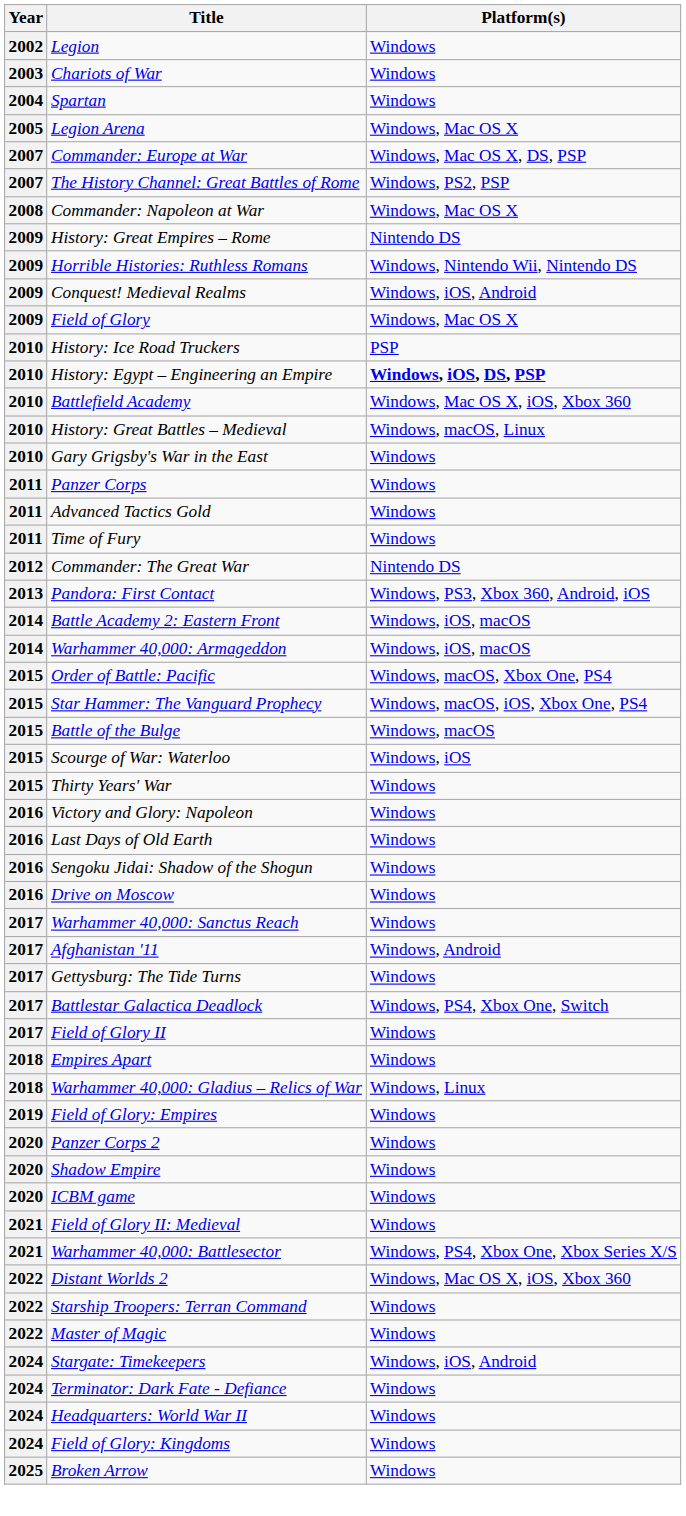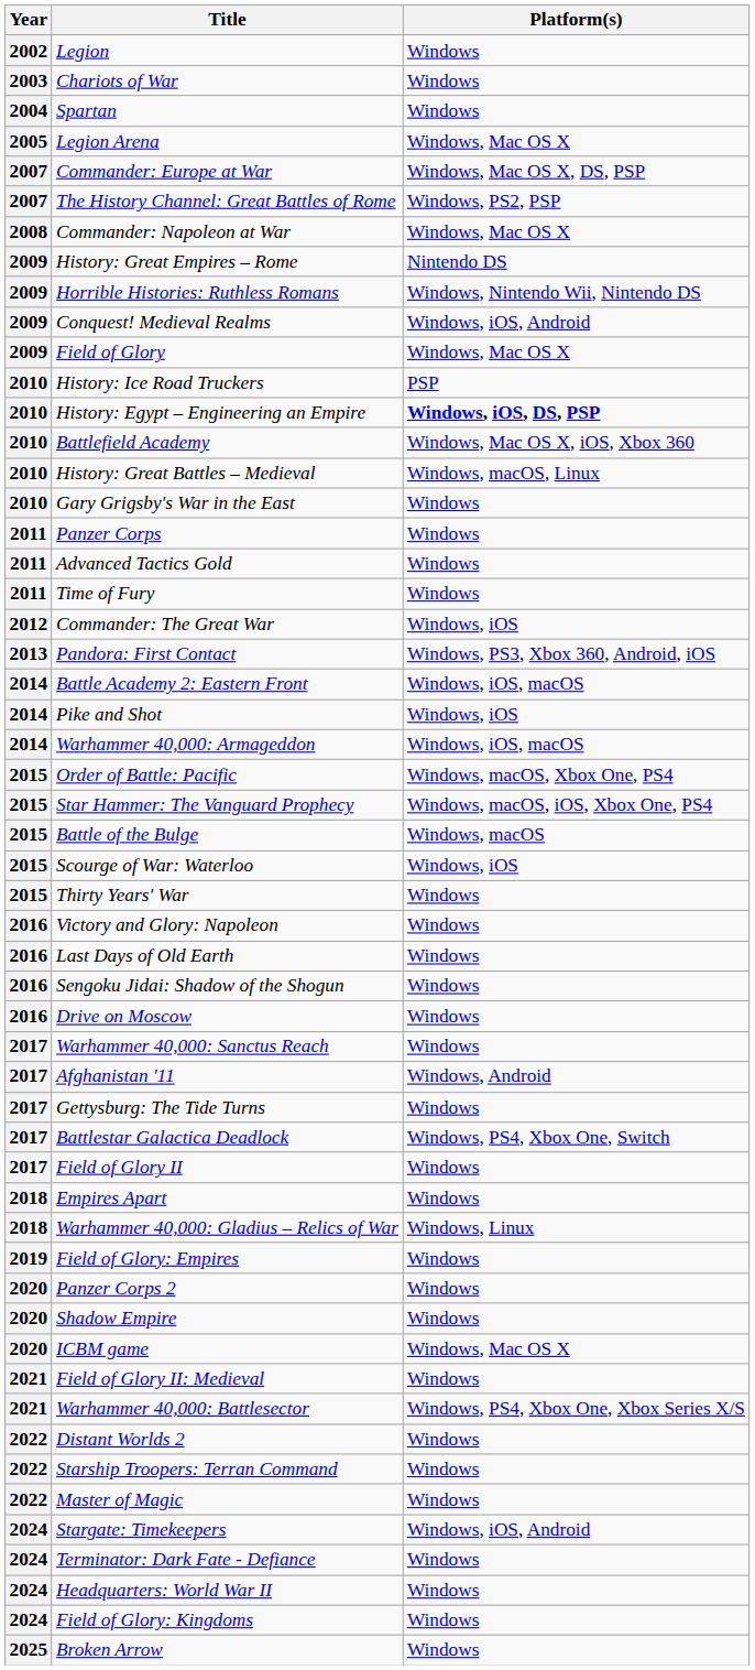 <table class="wikitable sortable plainrowheaders">
 <tr>
 <th scope="col">Year</th>
 <th scope="col">Title</th>
 <th scope="col">Platform(s)</th>
 </tr>
 <tr>
 <th scope="row">2002</th>
 <td><em><a href='#'>Legion</a></em></td>
 <td><a href='#'>Windows</a></td>
 </tr>
 <tr>
 <th scope="row">2003</th>
 <td><em><a href='#'>Chariots of War</a></em></td>
 <td><a href='#'>Windows</a></td>
 </tr>
 <tr>
 <th scope="row">2004</th>
 <td><em><a href='#'>Spartan</a></em></td>
 <td><a href='#'>Windows</a></td>
 </tr>
 <tr>
 <th scope="row">2005</th>
 <td><em><a href='#'>Legion Arena</a></em></td>
 <td><a href='#'>Windows</a>, <a href='#'>Mac OS X</a></td>
 </tr>
 <tr>
 <th scope="row">2007</th>
 <td><em><a href='#'>Commander: Europe at War</a></em></td>
 <td><a href='#'>Windows</a>, <a href='#'>Mac OS X</a>, <a href='#'>DS</a>, <a href='#'>PSP</a></td>
 </tr>
 <tr>
 <th scope="row">2007</th>
 <td><em><a href='#'>The History Channel: Great Battles of Rome</a></em></td>
 <td><a href='#'>Windows</a>, <a href='#'>PS2</a>, <a href='#'>PSP</a></td>
 </tr>
 <tr>
 <th scope="row">2008</th>
 <td><em>Commander: Napoleon at War</em></td>
 <td><a href='#'>Windows</a>, <a href='#'>Mac OS X</a></td>
 </tr>
 <tr>
 <th scope="row">2009</th>
 <td><em>History: Great Empires – Rome</em></td>
 <td><a href='#'>Nintendo DS</a></td>
 </tr>
 <tr>
 <th scope="row">2009</th>
 <td><em><a href='#'>Horrible Histories: Ruthless Romans</a></em></td>
 <td><a href='#'>Windows</a>, <a href='#'>Nintendo Wii</a>, <a href='#'>Nintendo DS</a></td>
 </tr>
 <tr>
 <th scope="row">2009</th>
 <td><em>Conquest! Medieval Realms</em></td>
 <td><a href='#'>Windows</a>, <a href='#'>iOS</a>, <a href='#'>Android</a></td>
 </tr>
 <tr>
 <th scope="row">2009</th>
 <td><em><a href='#'>Field of Glory</a></em></td>
 <td><a href='#'>Windows</a>, <a href='#'>Mac OS X</a></td>
 </tr>
 <tr>
 <th scope="row">2010</th>
 <td><em>History: Ice Road Truckers</em></td>
 <td><a href='#'>PSP</a></td>
 </tr>
 <tr>
 <th scope="row">2010</th>
 <td><em>History: Egypt – Engineering an Empire</em></td>
 <td><strong><a href='#'>Windows</a>, <a href='#'>iOS</a>, <a href='#'>DS</a>, <a href='#'>PSP</a></strong></td>
 </tr>
 <tr>
 <th scope="row">2010</th>
 <td><em><a href='#'>Battlefield Academy</a></em></td>
 <td><a href='#'>Windows</a>, <a href='#'>Mac OS X</a>, <a href='#'>iOS</a>, <a href='#'>Xbox 360</a></td>
 </tr>
 <tr>
 <th scope="row">2010</th>
 <td><em>History: Great Battles – Medieval</em></td>
 <td><a href='#'>Windows</a>, <a href='#'>macOS</a>, <a href='#'>Linux</a></td>
 </tr>
 <tr>
 <th scope="row">2010</th>
 <td><em>Gary Grigsby's War in the East</em></td>
 <td><a href='#'>Windows</a></td>
 </tr>
 <tr>
 <th scope="row">2011</th>
 <td><em><a href='#'>Panzer Corps</a></em></td>
 <td><a href='#'>Windows</a></td>
 </tr>
 <tr>
 <th scope="row">2011</th>
 <td><em>Advanced Tactics Gold</em></td>
 <td><a href='#'>Windows</a></td>
 </tr>
 <tr>
 <th scope="row">2011</th>
 <td><em>Time of Fury</em></td>
 <td><a href='#'>Windows</a></td>
 </tr>
 <tr>
 <th scope="row">2012</th>
 <td><em>Commander: The Great War</em></td>
-<td><a href='#'>Nintendo DS</a></td>
+<td><a href='#'>Windows</a>, <a href='#'>iOS</a></td>
 </tr>
 <tr>
 <th scope="row">2013</th>
 <td><em><a href='#'>Pandora: First Contact</a></em></td>
 <td><a href='#'>Windows</a>, <a href='#'>PS3</a>, <a href='#'>Xbox 360</a>, <a href='#'>Android</a>, <a href='#'>iOS</a></td>
 </tr>
 <tr>
 <th scope="row">2014</th>
 <td><em><a href='#'>Battle Academy 2: Eastern Front</a></em></td>
 <td><a href='#'>Windows</a>, <a href='#'>iOS</a>, <a href='#'>macOS</a></td>
+</tr>
+<tr>
+<th scope="row">2014</th>
+<td><em>Pike and Shot</em></td>
+<td><a href='#'>Windows</a>, <a href='#'>iOS</a></td>
 </tr>
 <tr>
 <th scope="row">2014</th>
 <td><em><a href='#'>Warhammer 40,000: Armageddon</a></em></td>
 <td><a href='#'>Windows</a>, <a href='#'>iOS</a>, <a href='#'>macOS</a></td>
 </tr>
 <tr>
 <th scope="row">2015</th>
 <td><em><a href='#'>Order of Battle: Pacific</a></em></td>
 <td><a href='#'>Windows</a>, <a href='#'>macOS</a>, <a href='#'>Xbox One</a>, <a href='#'>PS4</a></td>
 </tr>
 <tr>
 <th scope="row">2015</th>
 <td><em><a href='#'>Star Hammer: The Vanguard Prophecy</a></em></td>
 <td><a href='#'>Windows</a>, <a href='#'>macOS</a>, <a href='#'>iOS</a>, <a href='#'>Xbox One</a>, <a href='#'>PS4</a></td>
 </tr>
 <tr>
 <th scope="row">2015</th>
 <td><em><a href='#'>Battle of the Bulge</a></em></td>
 <td><a href='#'>Windows</a>, <a href='#'>macOS</a></td>
 </tr>
 <tr>
 <th scope="row">2015</th>
 <td><em>Scourge of War: Waterloo</em></td>
 <td><a href='#'>Windows</a>, <a href='#'>iOS</a></td>
 </tr>
 <tr>
 <th scope="row">2015</th>
 <td><em>Thirty Years' War</em></td>
 <td><a href='#'>Windows</a></td>
 </tr>
 <tr>
 <th scope="row">2016</th>
 <td><em>Victory and Glory: Napoleon</em></td>
 <td><a href='#'>Windows</a></td>
 </tr>
 <tr>
 <th scope="row">2016</th>
 <td><em>Last Days of Old Earth</em></td>
 <td><a href='#'>Windows</a></td>
 </tr>
 <tr>
 <th scope="row">2016</th>
 <td><em>Sengoku Jidai: Shadow of the Shogun</em></td>
 <td><a href='#'>Windows</a></td>
 </tr>
 <tr>
 <th scope="row">2016</th>
 <td><em><a href='#'>Drive on Moscow</a></em></td>
 <td><a href='#'>Windows</a></td>
 </tr>
 <tr>
 <th scope="row">2017</th>
 <td><em><a href='#'>Warhammer 40,000: Sanctus Reach</a></em></td>
 <td><a href='#'>Windows</a></td>
 </tr>
 <tr>
 <th scope="row">2017</th>
 <td><em><a href='#'>Afghanistan '11</a></em></td>
 <td><a href='#'>Windows</a>, <a href='#'>Android</a></td>
 </tr>
 <tr>
 <th scope="row">2017</th>
 <td><em>Gettysburg: The Tide Turns</em></td>
 <td><a href='#'>Windows</a></td>
 </tr>
 <tr>
 <th scope="row">2017</th>
 <td><em><a href='#'>Battlestar Galactica Deadlock</a></em></td>
 <td><a href='#'>Windows</a>, <a href='#'>PS4</a>, <a href='#'>Xbox One</a>, <a href='#'>Switch</a></td>
 </tr>
 <tr>
 <th scope="row">2017</th>
 <td><em><a href='#'>Field of Glory II</a></em></td>
 <td><a href='#'>Windows</a></td>
 </tr>
 <tr>
 <th scope="row">2018</th>
 <td><em><a href='#'>Empires Apart</a></em></td>
 <td><a href='#'>Windows</a></td>
 </tr>
 <tr>
 <th scope="row">2018</th>
 <td><em><a href='#'>Warhammer 40,000: Gladius – Relics of War</a></em></td>
 <td><a href='#'>Windows</a>, <a href='#'>Linux</a></td>
 </tr>
 <tr>
 <th scope="row">2019</th>
 <td><em><a href='#'>Field of Glory: Empires</a></em></td>
 <td><a href='#'>Windows</a></td>
 </tr>
 <tr>
 <th scope="row">2020</th>
 <td><em><a href='#'>Panzer Corps 2</a></em></td>
 <td><a href='#'>Windows</a></td>
 </tr>
 <tr>
 <th scope="row">2020</th>
 <td><em><a href='#'>Shadow Empire</a></em></td>
 <td><a href='#'>Windows</a></td>
 </tr>
 <tr>
 <th scope="row">2020</th>
 <td><em><a href='#'>ICBM game</a></em></td>
-<td><a href='#'>Windows</a></td>
+<td><a href='#'>Windows</a>, <a href='#'>Mac OS X</a></td>
 </tr>
 <tr>
 <th scope="row">2021</th>
 <td><em><a href='#'>Field of Glory II: Medieval</a></em></td>
 <td><a href='#'>Windows</a></td>
 </tr>
 <tr>
 <th scope="row">2021</th>
 <td><em><a href='#'>Warhammer 40,000: Battlesector</a></em></td>
 <td><a href='#'>Windows</a>, <a href='#'>PS4</a>, <a href='#'>Xbox One</a>, <a href='#'>Xbox Series X/S</a></td>
 </tr>
 <tr>
 <th scope="row">2022</th>
 <td><em><a href='#'>Distant Worlds 2</a></em></td>
-<td><a href='#'>Windows</a>, <a href='#'>Mac OS X</a>, <a href='#'>iOS</a>, <a href='#'>Xbox 360</a></td>
+<td><a href='#'>Windows</a></td>
 </tr>
 <tr>
 <th scope="row">2022</th>
 <td><em><a href='#'>Starship Troopers: Terran Command</a></em></td>
 <td><a href='#'>Windows</a></td>
 </tr>
 <tr>
 <th scope="row">2022</th>
 <td><em><a href='#'>Master of Magic</a></em></td>
 <td><a href='#'>Windows</a></td>
 </tr>
 <tr>
 <th scope="row">2024</th>
 <td><em><a href='#'>Stargate: Timekeepers</a></em></td>
 <td><a href='#'>Windows</a>, <a href='#'>iOS</a>, <a href='#'>Android</a></td>
 </tr>
 <tr>
 <th scope="row">2024</th>
 <td><em><a href='#'>Terminator: Dark Fate - Defiance</a></em></td>
 <td><a href='#'>Windows</a></td>
 </tr>
 <tr>
 <th scope="row">2024</th>
 <td><em><a href='#'>Headquarters: World War II</a></em></td>
 <td><a href='#'>Windows</a></td>
 </tr>
 <tr>
 <th scope="row">2024</th>
 <td><em><a href='#'>Field of Glory: Kingdoms</a></em></td>
 <td><a href='#'>Windows</a></td>
 </tr>
 <tr>
 <th scope="row">2025</th>
 <td><em><a href='#'>Broken Arrow</a></em></td>
 <td><a href='#'>Windows</a></td>
 </tr>
 </table>
